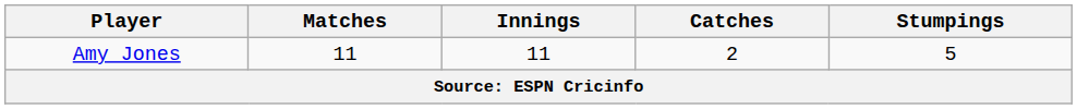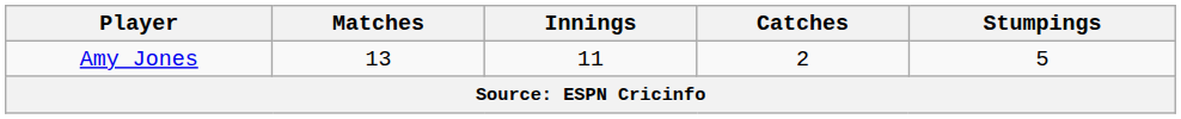 <table class="wikitable" style="text-align:center; width:55%;">
 <tr>
 <th>Player</th>
 <th>Matches</th>
 <th>Innings</th>
 <th>Catches</th>
 <th>Stumpings</th>
 </tr>
 <tr>
 <td><a href='#'>Amy Jones</a></td>
-<td>11</td>
+<td>13</td>
 <td>11</td>
 <td>2</td>
 <td>5</td>
 </tr>
 <tr>
 <th colspan="5"><small>Source: ESPN Cricinfo </small></th>
 </tr>
 </table>
